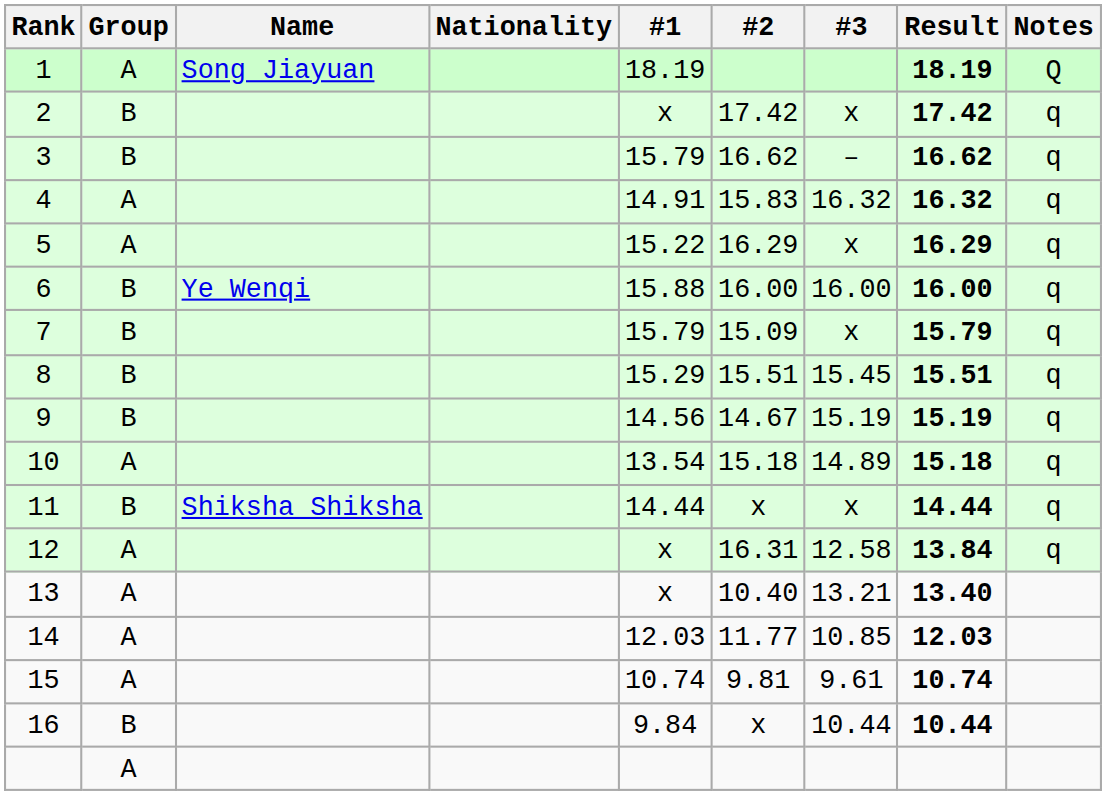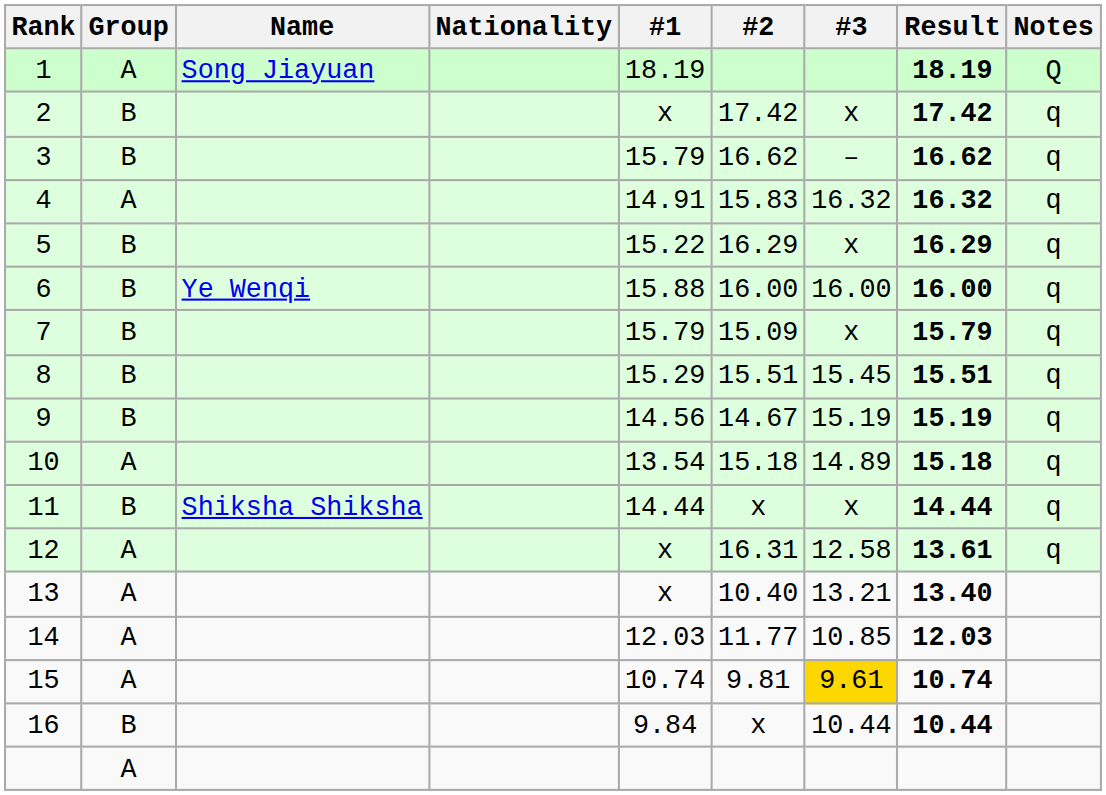 <table class="wikitable sortable" style="text-align:center">
 <tr>
 <th>Rank</th>
 <th>Group</th>
 <th>Name</th>
 <th>Nationality</th>
 <th>#1</th>
 <th>#2</th>
 <th>#3</th>
 <th>Result</th>
 <th>Notes</th>
 </tr>
 <tr bgcolor=ccffcc>
 <td>1</td>
 <td>A</td>
 <td align=left><a href='#'>Song Jiayuan</a></td>
 <td align=left></td>
 <td>18.19</td>
 <td></td>
 <td></td>
 <td><strong>18.19</strong></td>
 <td>Q</td>
 </tr>
 <tr bgcolor=ddffdd>
 <td>2</td>
 <td>B</td>
 <td align=left></td>
 <td align=left></td>
 <td>x</td>
 <td>17.42</td>
 <td>x</td>
 <td><strong>17.42</strong></td>
 <td>q</td>
 </tr>
 <tr bgcolor=ddffdd>
 <td>3</td>
 <td>B</td>
 <td align=left></td>
 <td align=left></td>
 <td>15.79</td>
 <td>16.62</td>
 <td>–</td>
 <td><strong>16.62</strong></td>
 <td>q</td>
 </tr>
 <tr bgcolor=ddffdd>
 <td>4</td>
 <td>A</td>
 <td align=left></td>
 <td align=left></td>
 <td>14.91</td>
 <td>15.83</td>
 <td>16.32</td>
 <td><strong>16.32</strong></td>
 <td>q</td>
 </tr>
 <tr bgcolor=ddffdd>
 <td>5</td>
-<td>A</td>
+<td>B</td>
 <td align=left></td>
 <td align=left></td>
 <td>15.22</td>
 <td>16.29</td>
 <td>x</td>
 <td><strong>16.29</strong></td>
 <td>q</td>
 </tr>
 <tr bgcolor=ddffdd>
 <td>6</td>
 <td>B</td>
 <td align=left><a href='#'>Ye Wenqi</a></td>
 <td align=left></td>
 <td>15.88</td>
 <td>16.00</td>
 <td>16.00</td>
 <td><strong>16.00</strong></td>
 <td>q</td>
 </tr>
 <tr bgcolor=ddffdd>
 <td>7</td>
 <td>B</td>
 <td align=left></td>
 <td align=left></td>
 <td>15.79</td>
 <td>15.09</td>
 <td>x</td>
 <td><strong>15.79</strong></td>
 <td>q</td>
 </tr>
 <tr bgcolor=ddffdd>
 <td>8</td>
 <td>B</td>
 <td align=left></td>
 <td align=left></td>
 <td>15.29</td>
 <td>15.51</td>
 <td>15.45</td>
 <td><strong>15.51</strong></td>
 <td>q</td>
 </tr>
 <tr bgcolor=ddffdd>
 <td>9</td>
 <td>B</td>
 <td align=left></td>
 <td align=left></td>
 <td>14.56</td>
 <td>14.67</td>
 <td>15.19</td>
 <td><strong>15.19</strong></td>
 <td>q</td>
 </tr>
 <tr bgcolor=ddffdd>
 <td>10</td>
 <td>A</td>
 <td align=left></td>
 <td align=left></td>
 <td>13.54</td>
 <td>15.18</td>
 <td>14.89</td>
 <td><strong>15.18</strong></td>
 <td>q</td>
 </tr>
 <tr bgcolor=ddffdd>
 <td>11</td>
 <td>B</td>
 <td align=left><a href='#'>Shiksha Shiksha</a></td>
 <td align=left></td>
 <td>14.44</td>
 <td>x</td>
 <td>x</td>
 <td><strong>14.44</strong></td>
 <td>q</td>
 </tr>
 <tr bgcolor=ddffdd>
 <td>12</td>
 <td>A</td>
 <td align=left></td>
 <td align=left></td>
 <td>x</td>
 <td>16.31</td>
 <td>12.58</td>
-<td><strong>13.84</strong></td>
+<td><strong>13.61</strong></td>
 <td>q</td>
 </tr>
 <tr>
 <td>13</td>
 <td>A</td>
 <td align=left></td>
 <td align=left></td>
 <td>x</td>
 <td>10.40</td>
 <td>13.21</td>
 <td><strong>13.40</strong></td>
 <td></td>
 </tr>
 <tr>
 <td>14</td>
 <td>A</td>
 <td align=left></td>
 <td align=left></td>
 <td>12.03</td>
 <td>11.77</td>
 <td>10.85</td>
 <td><strong>12.03</strong></td>
 <td></td>
 </tr>
 <tr>
 <td>15</td>
 <td>A</td>
 <td align=left></td>
 <td align=left></td>
 <td>10.74</td>
 <td>9.81</td>
-<td>9.61</td>
+<td style="background: gold;">9.61</td>
 <td><strong>10.74</strong></td>
 <td></td>
 </tr>
 <tr>
 <td>16</td>
 <td>B</td>
 <td align=left></td>
 <td align=left></td>
 <td>9.84</td>
 <td>x</td>
 <td>10.44</td>
 <td><strong>10.44</strong></td>
 <td></td>
 </tr>
 <tr>
 <td></td>
 <td>A</td>
 <td align=left></td>
 <td align=left></td>
 <td></td>
 <td></td>
 <td></td>
 <td><strong></strong></td>
 <td></td>
 </tr>
 </table>
